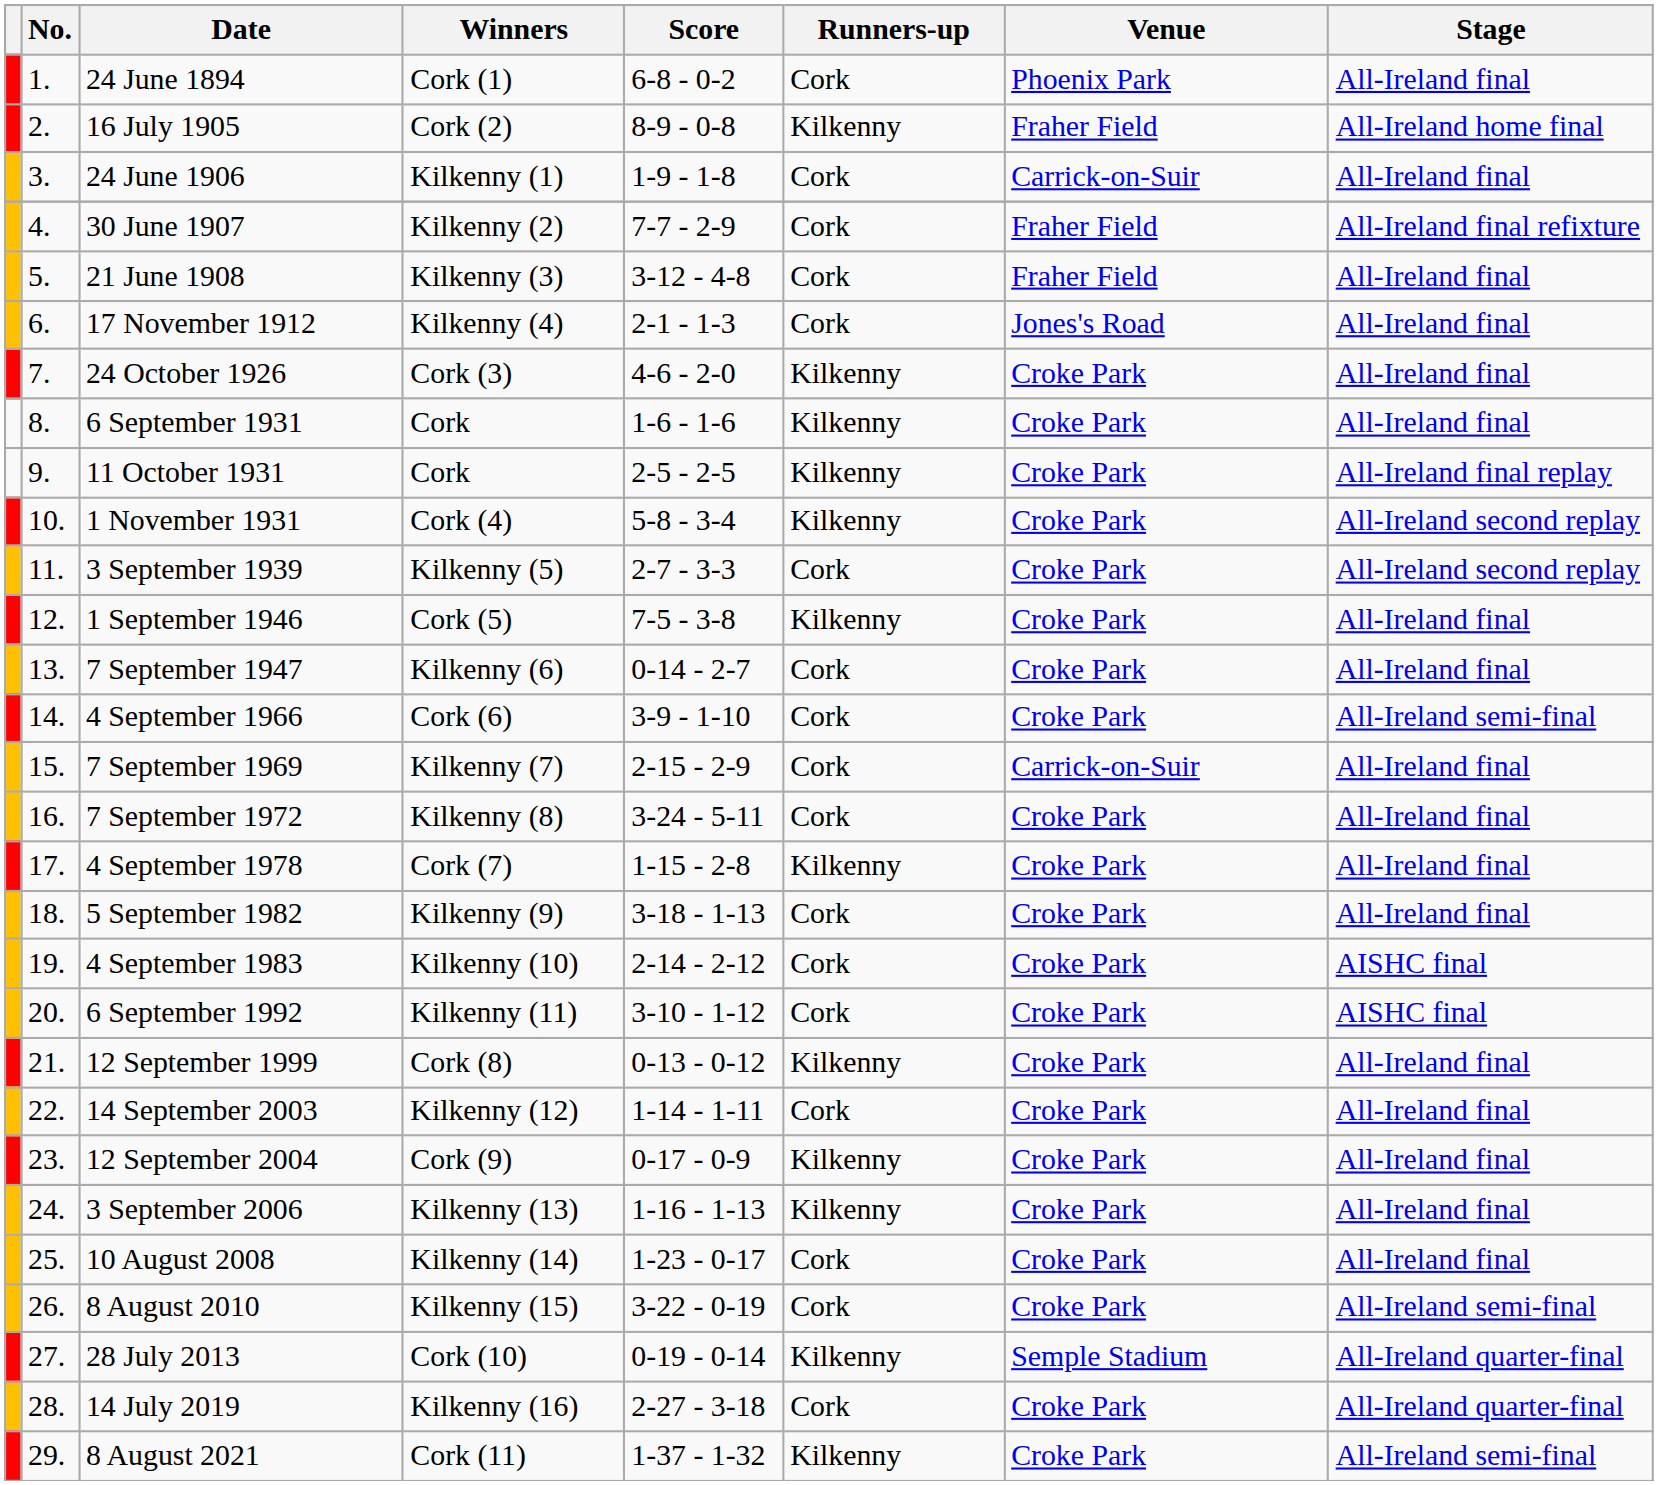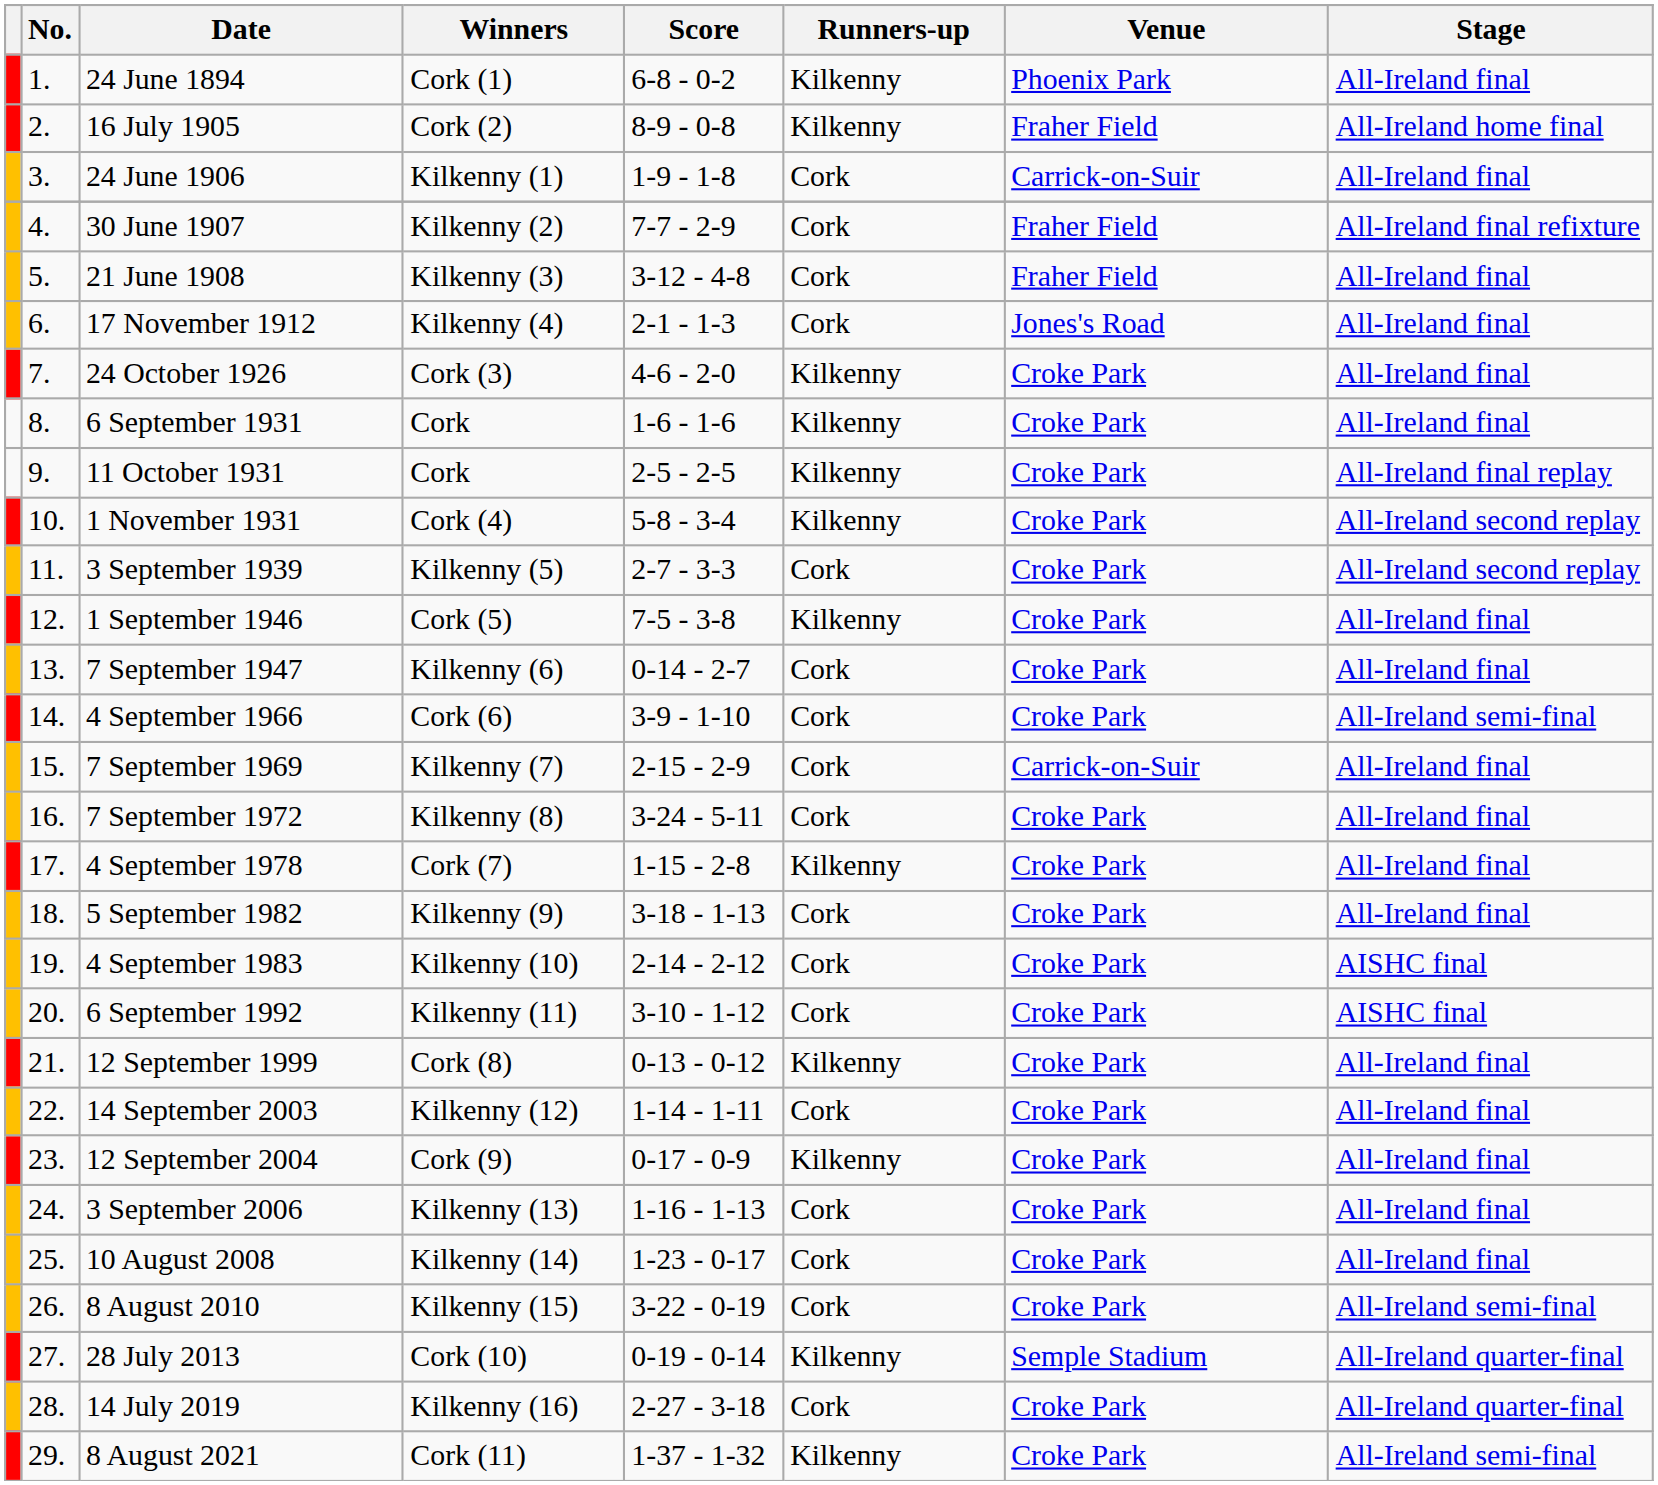 <table class="wikitable" style="font-size:90%">
 <tr>
 <th width=1></th>
 <th width=5>No.</th>
 <th width=150>Date</th>
 <th width=100>Winners</th>
 <th width=70>Score</th>
 <th width=100>Runners-up</th>
 <th width=150>Venue</th>
 <th width=150>Stage</th>
 </tr>
 <tr>
 <td style="background-color:#FF0000"></td>
 <td>1.</td>
 <td>24 June 1894</td>
 <td>Cork (1)</td>
 <td>6-8 - 0-2</td>
-<td>Cork</td>
+<td>Kilkenny</td>
 <td><a href='#'>Phoenix Park</a></td>
 <td><a href='#'>All-Ireland final</a></td>
 </tr>
 <tr>
 <td style="background-color:#FF0000"></td>
 <td>2.</td>
 <td>16 July 1905</td>
 <td>Cork (2)</td>
 <td>8-9 - 0-8</td>
 <td>Kilkenny</td>
 <td><a href='#'>Fraher Field</a></td>
 <td><a href='#'>All-Ireland home final</a></td>
 </tr>
 <tr>
 <td style="background-color:#FFC000"></td>
 <td>3.</td>
 <td>24 June 1906</td>
 <td>Kilkenny (1)</td>
 <td>1-9 - 1-8</td>
 <td>Cork</td>
 <td><a href='#'>Carrick-on-Suir</a></td>
 <td><a href='#'>All-Ireland final</a></td>
 </tr>
 <tr>
 </tr>
 <tr>
 <td style="background-color:#FFC000"></td>
 <td>4.</td>
 <td>30 June 1907</td>
 <td>Kilkenny (2)</td>
 <td>7-7 - 2-9</td>
 <td>Cork</td>
 <td><a href='#'>Fraher Field</a></td>
 <td><a href='#'>All-Ireland final refixture</a></td>
 </tr>
 <tr>
 <td style="background-color:#FFC000"></td>
 <td>5.</td>
 <td>21 June 1908</td>
 <td>Kilkenny (3)</td>
 <td>3-12 - 4-8</td>
 <td>Cork</td>
 <td><a href='#'>Fraher Field</a></td>
 <td><a href='#'>All-Ireland final</a></td>
 </tr>
 <tr>
 <td style="background-color:#FFC000"></td>
 <td>6.</td>
 <td>17 November 1912</td>
 <td>Kilkenny (4)</td>
 <td>2-1 - 1-3</td>
 <td>Cork</td>
 <td><a href='#'>Jones's Road</a></td>
 <td><a href='#'>All-Ireland final</a></td>
 </tr>
 <tr>
 <td style="background-color:#FF0000"></td>
 <td>7.</td>
 <td>24 October 1926</td>
 <td>Cork (3)</td>
 <td>4-6 - 2-0</td>
 <td>Kilkenny</td>
 <td><a href='#'>Croke Park</a></td>
 <td><a href='#'>All-Ireland final</a></td>
 </tr>
 <tr>
 <td></td>
 <td>8.</td>
 <td>6 September 1931</td>
 <td>Cork</td>
 <td>1-6 - 1-6</td>
 <td>Kilkenny</td>
 <td><a href='#'>Croke Park</a></td>
 <td><a href='#'>All-Ireland final</a></td>
 </tr>
 <tr>
 <td></td>
 <td>9.</td>
 <td>11 October 1931</td>
 <td>Cork</td>
 <td>2-5 - 2-5</td>
 <td>Kilkenny</td>
 <td><a href='#'>Croke Park</a></td>
 <td><a href='#'>All-Ireland final replay</a></td>
 </tr>
 <tr>
 <td style="background-color:#FF0000"></td>
 <td>10.</td>
 <td>1 November 1931</td>
 <td>Cork (4)</td>
 <td>5-8 - 3-4</td>
 <td>Kilkenny</td>
 <td><a href='#'>Croke Park</a></td>
 <td><a href='#'>All-Ireland second replay</a></td>
 </tr>
 <tr>
 <td style="background-color:#FFC000"></td>
 <td>11.</td>
 <td>3 September 1939</td>
 <td>Kilkenny (5)</td>
 <td>2-7 - 3-3</td>
 <td>Cork</td>
 <td><a href='#'>Croke Park</a></td>
 <td><a href='#'>All-Ireland second replay</a></td>
 </tr>
 <tr>
 <td style="background-color:#FF0000"></td>
 <td>12.</td>
 <td>1 September 1946</td>
 <td>Cork (5)</td>
 <td>7-5 - 3-8</td>
 <td>Kilkenny</td>
 <td><a href='#'>Croke Park</a></td>
 <td><a href='#'>All-Ireland final</a></td>
 </tr>
 <tr>
 <td style="background-color:#FFC000"></td>
 <td>13.</td>
 <td>7 September 1947</td>
 <td>Kilkenny (6)</td>
 <td>0-14 - 2-7</td>
 <td>Cork</td>
 <td><a href='#'>Croke Park</a></td>
 <td><a href='#'>All-Ireland final</a></td>
 </tr>
 <tr>
 <td style="background-color:#FF0000"></td>
 <td>14.</td>
 <td>4 September 1966</td>
 <td>Cork (6)</td>
 <td>3-9 - 1-10</td>
 <td>Cork</td>
 <td><a href='#'>Croke Park</a></td>
 <td><a href='#'>All-Ireland semi-final</a></td>
 </tr>
 <tr>
 <td style="background-color:#FFC000"></td>
 <td>15.</td>
 <td>7 September 1969</td>
 <td>Kilkenny (7)</td>
 <td>2-15 - 2-9</td>
 <td>Cork</td>
 <td><a href='#'>Carrick-on-Suir</a></td>
 <td><a href='#'>All-Ireland final</a></td>
 </tr>
 <tr>
 <td style="background-color:#FFC000"></td>
 <td>16.</td>
 <td>7 September 1972</td>
 <td>Kilkenny (8)</td>
 <td>3-24 - 5-11</td>
 <td>Cork</td>
 <td><a href='#'>Croke Park</a></td>
 <td><a href='#'>All-Ireland final</a></td>
 </tr>
 <tr>
 <td style="background-color:#FF0000"></td>
 <td>17.</td>
 <td>4 September 1978</td>
 <td>Cork (7)</td>
 <td>1-15 - 2-8</td>
 <td>Kilkenny</td>
 <td><a href='#'>Croke Park</a></td>
 <td><a href='#'>All-Ireland final</a></td>
 </tr>
 <tr>
 <td style="background-color:#FFC000"></td>
 <td>18.</td>
 <td>5 September 1982</td>
 <td>Kilkenny (9)</td>
 <td>3-18 - 1-13</td>
 <td>Cork</td>
 <td><a href='#'>Croke Park</a></td>
 <td><a href='#'>All-Ireland final</a></td>
 </tr>
 <tr>
 <td style="background-color:#FFC000"></td>
 <td>19.</td>
 <td>4 September 1983</td>
 <td>Kilkenny (10)</td>
 <td>2-14 - 2-12</td>
 <td>Cork</td>
 <td><a href='#'>Croke Park</a></td>
 <td><a href='#'>AISHC final</a></td>
 </tr>
 <tr>
 <td style="background-color:#FFC000"></td>
 <td>20.</td>
 <td>6 September 1992</td>
 <td>Kilkenny (11)</td>
 <td>3-10 - 1-12</td>
 <td>Cork</td>
 <td><a href='#'>Croke Park</a></td>
 <td><a href='#'>AISHC final</a></td>
 </tr>
 <tr>
 <td style="background-color:#FF0000"></td>
 <td>21.</td>
 <td>12 September 1999</td>
 <td>Cork (8)</td>
 <td>0-13 - 0-12</td>
 <td>Kilkenny</td>
 <td><a href='#'>Croke Park</a></td>
 <td><a href='#'>All-Ireland final</a></td>
 </tr>
 <tr>
 <td style="background-color:#FFC000"></td>
 <td>22.</td>
 <td>14 September 2003</td>
 <td>Kilkenny (12)</td>
 <td>1-14 - 1-11</td>
 <td>Cork</td>
 <td><a href='#'>Croke Park</a></td>
 <td><a href='#'>All-Ireland final</a></td>
 </tr>
 <tr>
 <td style="background-color:#FF0000"></td>
 <td>23.</td>
 <td>12 September 2004</td>
 <td>Cork (9)</td>
 <td>0-17 - 0-9</td>
 <td>Kilkenny</td>
 <td><a href='#'>Croke Park</a></td>
 <td><a href='#'>All-Ireland final</a></td>
 </tr>
 <tr>
 <td style="background-color:#FFC000"></td>
 <td>24.</td>
 <td>3 September 2006</td>
 <td>Kilkenny (13)</td>
 <td>1-16 - 1-13</td>
-<td>Kilkenny</td>
+<td>Cork</td>
 <td><a href='#'>Croke Park</a></td>
 <td><a href='#'>All-Ireland final</a></td>
 </tr>
 <tr>
 <td style="background-color:#FFC000"></td>
 <td>25.</td>
 <td>10 August 2008</td>
 <td>Kilkenny (14)</td>
 <td>1-23 - 0-17</td>
 <td>Cork</td>
 <td><a href='#'>Croke Park</a></td>
 <td><a href='#'>All-Ireland final</a></td>
 </tr>
 <tr>
 <td style="background-color:#FFC000"></td>
 <td>26.</td>
 <td>8 August 2010</td>
 <td>Kilkenny (15)</td>
 <td>3-22 - 0-19</td>
 <td>Cork</td>
 <td><a href='#'>Croke Park</a></td>
 <td><a href='#'>All-Ireland semi-final</a></td>
 </tr>
 <tr>
 <td style="background-color:#FF0000"></td>
 <td>27.</td>
 <td>28 July 2013</td>
 <td>Cork (10)</td>
 <td>0-19 - 0-14</td>
 <td>Kilkenny</td>
 <td><a href='#'>Semple Stadium</a></td>
 <td><a href='#'>All-Ireland quarter-final</a></td>
 </tr>
 <tr>
 <td style="background-color:#FFC000"></td>
 <td>28.</td>
 <td>14 July 2019</td>
 <td>Kilkenny (16)</td>
 <td>2-27 - 3-18</td>
 <td>Cork</td>
 <td><a href='#'>Croke Park</a></td>
 <td><a href='#'>All-Ireland quarter-final</a></td>
 </tr>
 <tr>
 <td style="background-color:#FF0000"></td>
 <td>29.</td>
 <td>8 August 2021</td>
 <td>Cork (11)</td>
 <td>1-37 - 1-32</td>
 <td>Kilkenny</td>
 <td><a href='#'>Croke Park</a></td>
 <td><a href='#'>All-Ireland semi-final</a></td>
 </tr>
 </table>
